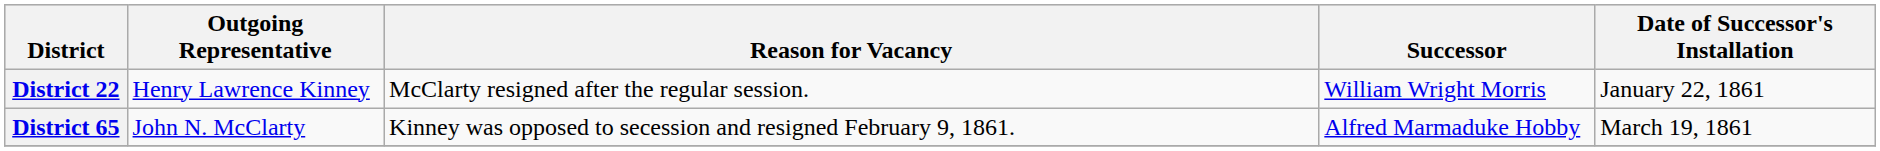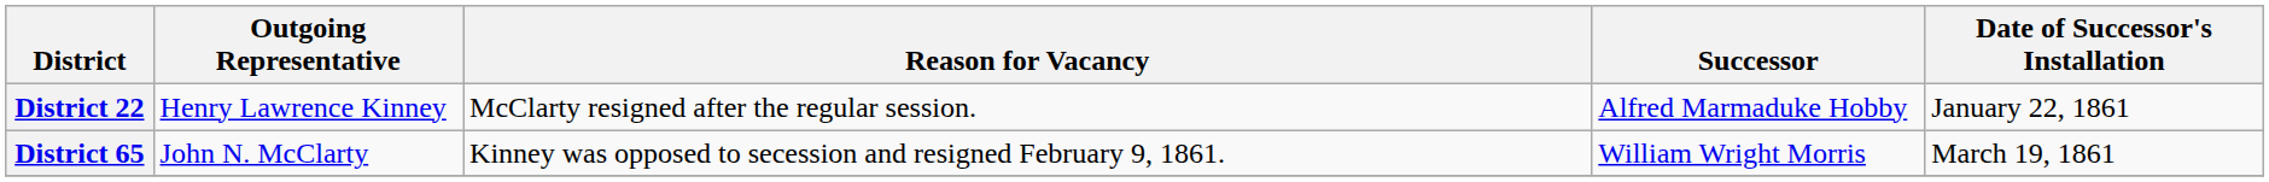 <table class="wikitable">
 <tr bgcolor="#cccccc" align="center" valign="bottom">
 <th>District</th>
 <th>Outgoing<br>Representative</th>
 <th width="50%">Reason for Vacancy</th>
 <th>Successor</th>
 <th width="15%">Date of Successor's Installation</th>
 </tr>
 <tr>
 <th><a href='#'>District 22</a></th>
 <td><a href='#'>Henry Lawrence Kinney</a></td>
 <td>McClarty resigned after the regular session.</td>
-<td><a href='#'>William Wright Morris</a></td>
+<td><a href='#'>Alfred Marmaduke Hobby</a></td>
 <td>January 22, 1861</td>
 </tr>
 <tr>
 <th><a href='#'>District 65</a></th>
 <td><a href='#'>John N. McClarty</a></td>
 <td>Kinney was opposed to secession and resigned February 9, 1861.</td>
-<td><a href='#'>Alfred Marmaduke Hobby</a></td>
+<td><a href='#'>William Wright Morris</a></td>
 <td>March 19, 1861</td>
 </tr>
 <tr>
 </tr>
 </table>
